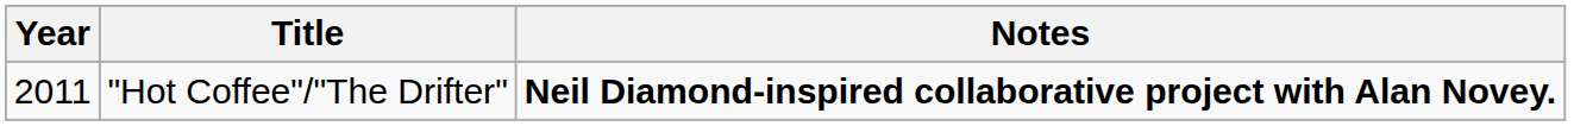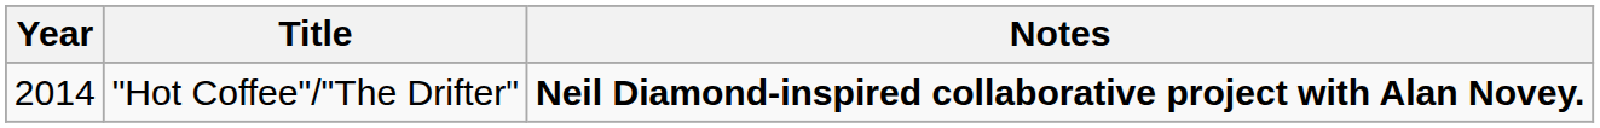 <table class="wikitable">
 <tr>
 <th>Year</th>
 <th>Title</th>
 <th>Notes</th>
 </tr>
 <tr>
-<td>2011</td>
+<td>2014</td>
 <td>"Hot Coffee"/"The Drifter"</td>
 <td><strong>Neil Diamond-inspired collaborative project with Alan Novey.</strong></td>
 </tr>
 </table>
